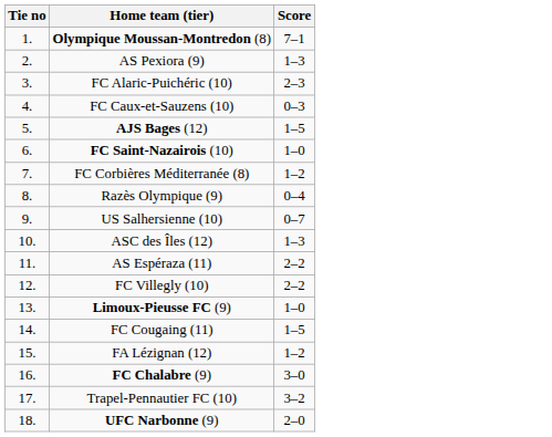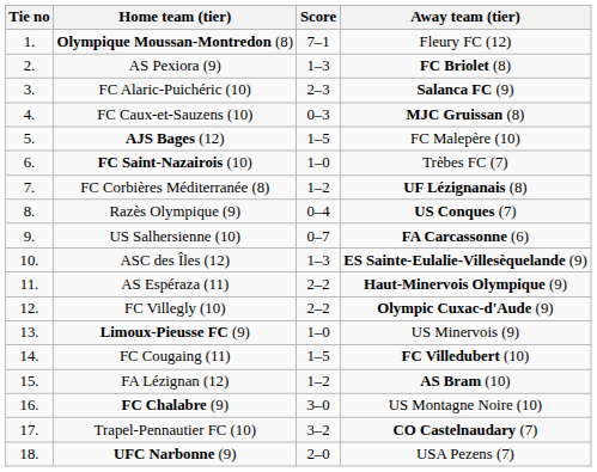 <table class="wikitable" style="text-align: center">
 <tr>
 <th>Tie no</th>
 <th>Home team (tier)</th>
 <th>Score</th>
+<th>Away team (tier)</th>
 </tr>
 <tr>
 <td>1.</td>
 <td><strong>Olympique Moussan-Montredon</strong> (8)</td>
 <td>7–1</td>
+<td>Fleury FC (12)</td>
 </tr>
 <tr>
 <td>2.</td>
 <td>AS Pexiora (9)</td>
 <td>1–3</td>
+<td><strong>FC Briolet</strong> (8)</td>
 </tr>
 <tr>
 <td>3.</td>
 <td>FC Alaric-Puichéric (10)</td>
 <td>2–3</td>
+<td><strong>Salanca FC</strong> (9)</td>
 </tr>
 <tr>
 <td>4.</td>
 <td>FC Caux-et-Sauzens (10)</td>
 <td>0–3</td>
+<td><strong>MJC Gruissan</strong> (8)</td>
 </tr>
 <tr>
 <td>5.</td>
 <td><strong>AJS Bages</strong> (12)</td>
 <td>1–5</td>
+<td>FC Malepère (10)</td>
 </tr>
 <tr>
 <td>6.</td>
 <td><strong>FC Saint-Nazairois</strong> (10)</td>
 <td>1–0</td>
+<td>Trèbes FC (7)</td>
 </tr>
 <tr>
 <td>7.</td>
 <td>FC Corbières Méditerranée (8)</td>
 <td>1–2</td>
+<td><strong>UF Lézignanais</strong> (8)</td>
 </tr>
 <tr>
 <td>8.</td>
 <td>Razès Olympique (9)</td>
 <td>0–4</td>
+<td><strong>US Conques</strong> (7)</td>
 </tr>
 <tr>
 <td>9.</td>
 <td>US Salhersienne (10)</td>
 <td>0–7</td>
+<td><strong>FA Carcassonne</strong> (6)</td>
 </tr>
 <tr>
 <td>10.</td>
 <td>ASC des Îles (12)</td>
 <td>1–3</td>
+<td><strong>ES Sainte-Eulalie-Villesèquelande</strong> (9)</td>
 </tr>
 <tr>
 <td>11.</td>
 <td>AS Espéraza (11)</td>
 <td>2–2 </td>
+<td><strong>Haut-Minervois Olympique</strong> (9)</td>
 </tr>
 <tr>
 <td>12.</td>
 <td>FC Villegly (10)</td>
 <td>2–2 </td>
+<td><strong>Olympic Cuxac-d'Aude</strong> (9)</td>
 </tr>
 <tr>
 <td>13.</td>
 <td><strong>Limoux-Pieusse FC</strong> (9)</td>
 <td>1–0</td>
+<td>US Minervois (9)</td>
 </tr>
 <tr>
 <td>14.</td>
 <td>FC Cougaing (11)</td>
 <td>1–5</td>
+<td><strong>FC Villedubert</strong> (10)</td>
 </tr>
 <tr>
 <td>15.</td>
 <td>FA Lézignan (12)</td>
 <td>1–2</td>
+<td><strong>AS Bram</strong> (10)</td>
 </tr>
 <tr>
 <td>16.</td>
 <td><strong>FC Chalabre</strong> (9)</td>
 <td>3–0</td>
+<td>US Montagne Noire (10)</td>
 </tr>
 <tr>
 <td>17.</td>
 <td>Trapel-Pennautier FC (10)</td>
 <td>3–2</td>
+<td><strong>CO Castelnaudary</strong> (7)</td>
 </tr>
 <tr>
 <td>18.</td>
 <td><strong>UFC Narbonne</strong> (9)</td>
 <td>2–0</td>
+<td>USA Pezens (7)</td>
 </tr>
 </table>
